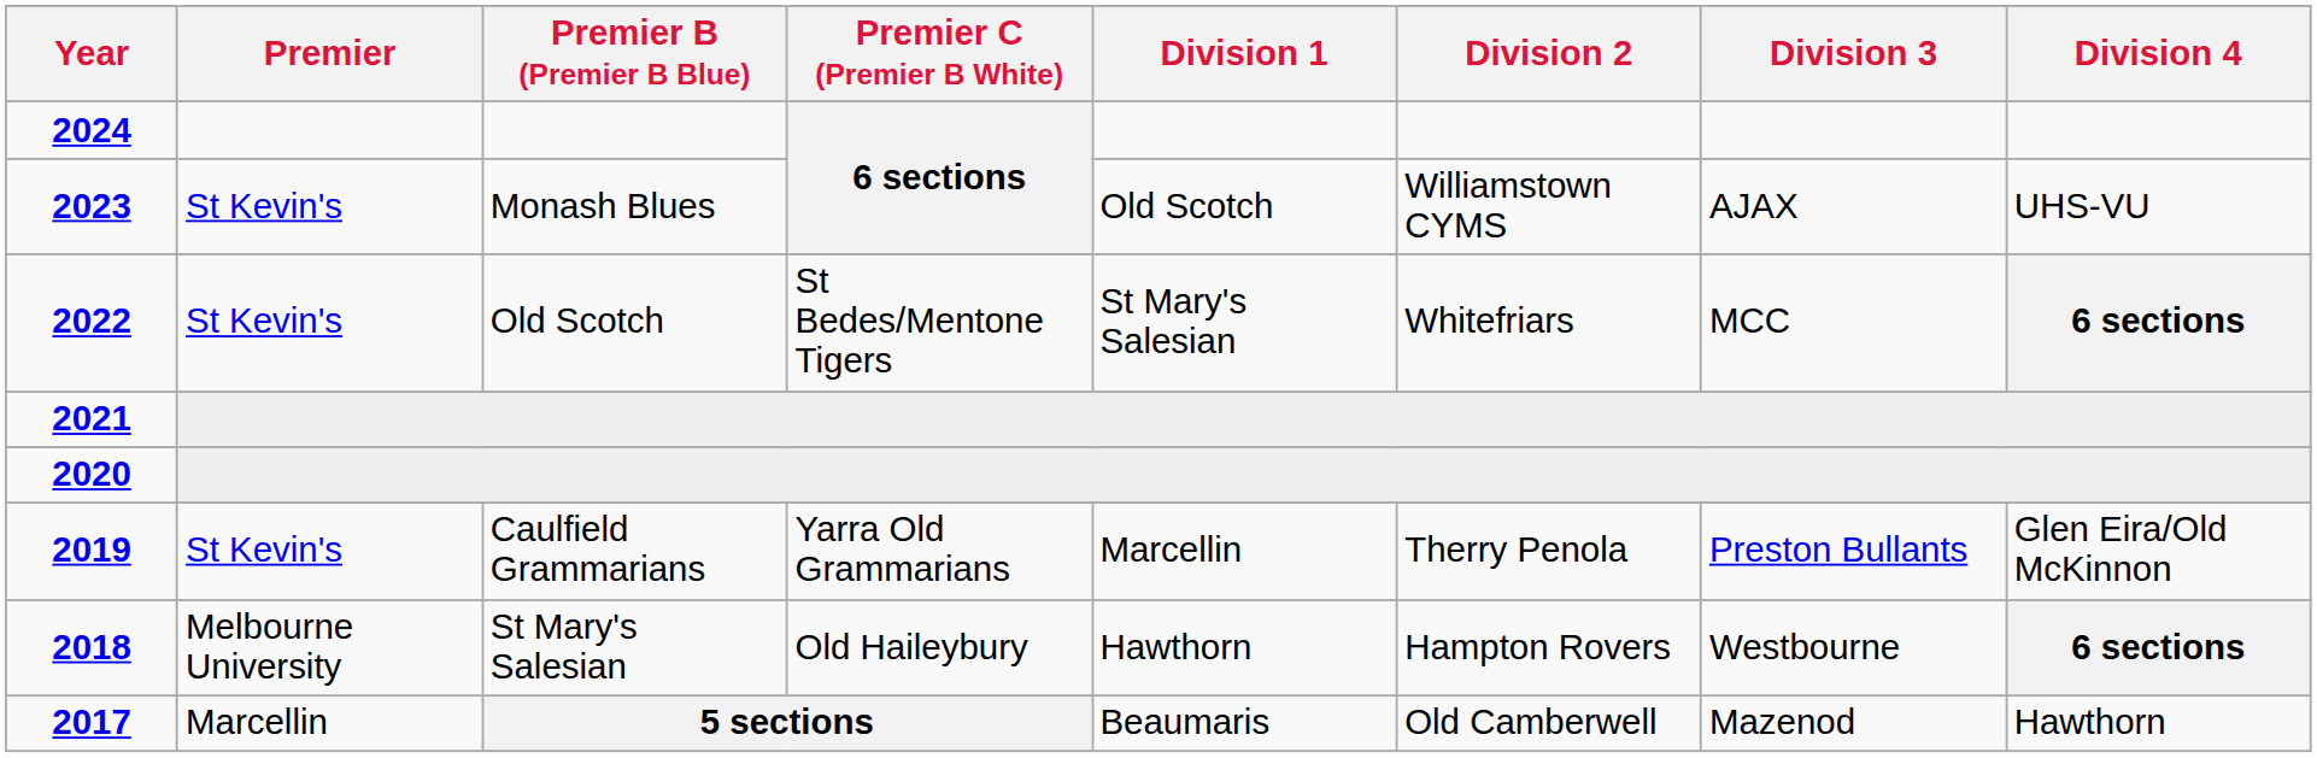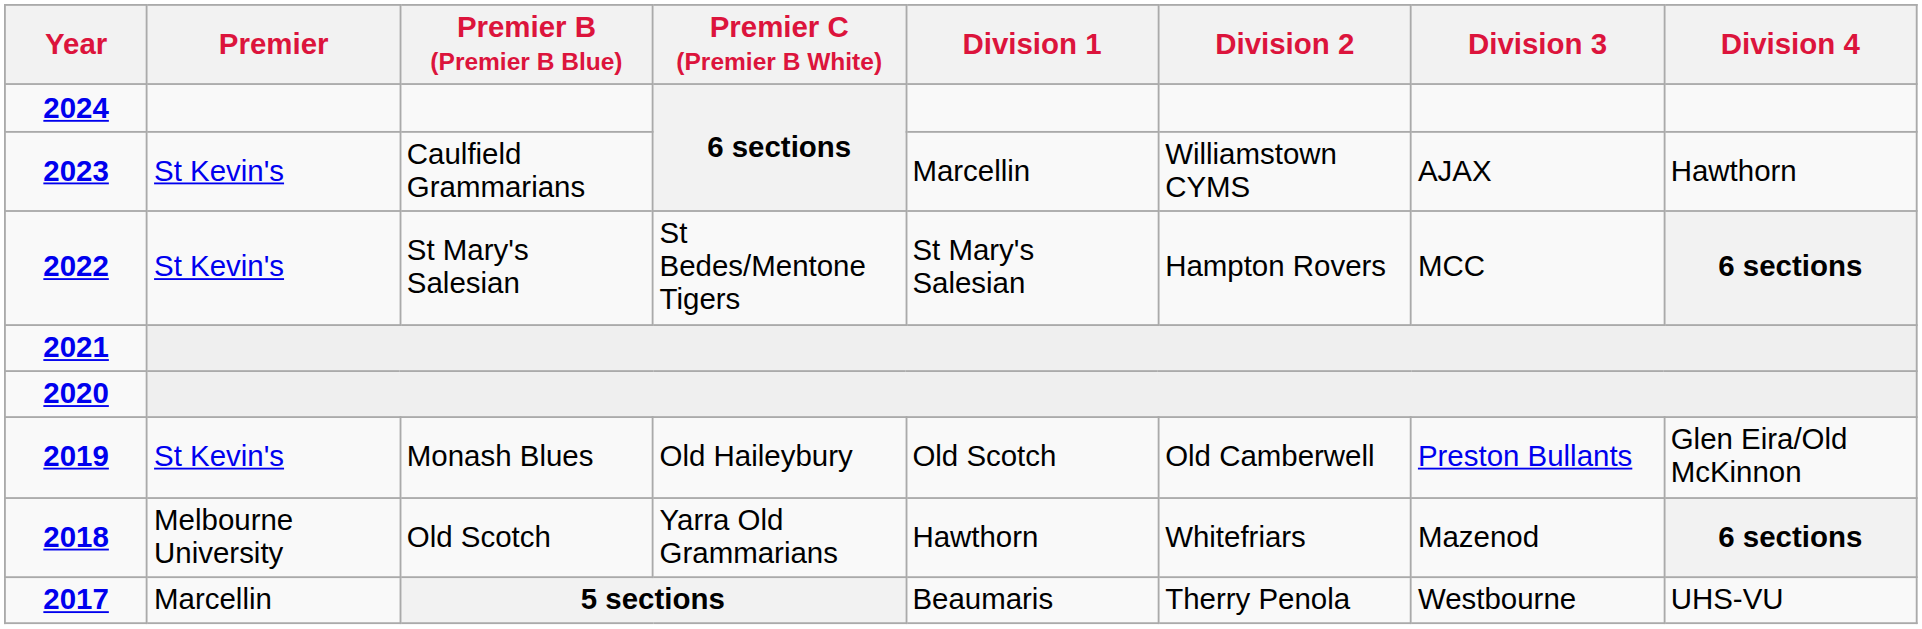 <table class="wikitable sortable">
 <tr>
 <th style="color:crimson; width:70px;">Year</th>
 <th style="color:crimson; width:130px;">Premier</th>
 <th style="color:crimson; width:130px;">Premier B <small> (Premier B Blue) </small></th>
 <th style="color:crimson; width:130px;">Premier C <small> (Premier B White) </small></th>
 <th style="color:crimson; width:130px;">Division 1</th>
 <th style="color:crimson; width:130px;">Division 2</th>
 <th style="color:crimson; width:130px;">Division 3</th>
 <th style="color:crimson; width:130px;">Division 4</th>
 </tr>
 <tr>
 <td style="text-align:center;"><strong><a href='#'>2024</a></strong></td>
 <td></td>
 <td></td>
 <th colspan=1; rowspan=2>6 sections</th>
 <td></td>
 <td></td>
 <td></td>
 <td></td>
 </tr>
 <tr>
 <td style="text-align:center;"><strong><a href='#'>2023</a></strong></td>
 <td><a href='#'>St Kevin's</a></td>
-<td>Monash Blues</td>
-<td>Old Scotch</td>
+<td>Caulfield Grammarians</td>
+<td>Marcellin</td>
 <td>Williamstown CYMS</td>
 <td>AJAX</td>
-<td>UHS-VU</td>
+<td>Hawthorn</td>
 </tr>
 <tr>
 <td style="text-align:center;"><strong><a href='#'>2022</a></strong></td>
 <td><a href='#'>St Kevin's</a></td>
-<td>Old Scotch</td>
+<td>St Mary's Salesian</td>
 <td>St Bedes/Mentone Tigers</td>
 <td>St Mary's Salesian</td>
-<td>Whitefriars</td>
+<td>Hampton Rovers</td>
 <td>MCC</td>
 <th colspan=1; rowspan=1>6 sections</th>
 </tr>
 <tr>
 <td style="text-align:center;"><strong><a href='#'>2021</a></strong></td>
 <td colspan=7 style=background:#efefef></td>
 </tr>
 <tr>
 <td style="text-align:center;"><strong><a href='#'>2020</a></strong></td>
 <td colspan=7 style=background:#efefef></td>
 </tr>
 <tr>
 <td style="text-align:center;"><strong><a href='#'>2019</a></strong></td>
 <td><a href='#'>St Kevin's</a></td>
-<td>Caulfield Grammarians</td>
-<td>Yarra Old Grammarians</td>
-<td>Marcellin</td>
-<td>Therry Penola</td>
+<td>Monash Blues</td>
+<td>Old Haileybury</td>
+<td>Old Scotch</td>
+<td>Old Camberwell</td>
 <td><a href='#'>Preston Bullants</a></td>
 <td>Glen Eira/Old McKinnon</td>
 </tr>
 <tr>
 <td style="text-align:center;"><strong><a href='#'>2018</a></strong></td>
 <td>Melbourne University</td>
-<td>St Mary's Salesian</td>
-<td>Old Haileybury</td>
+<td>Old Scotch</td>
+<td>Yarra Old Grammarians</td>
 <td>Hawthorn</td>
-<td>Hampton Rovers</td>
-<td>Westbourne</td>
+<td>Whitefriars</td>
+<td>Mazenod</td>
 <th colspan=1; rowspan=1>6 sections</th>
 </tr>
 <tr>
 <td style="text-align:center;"><strong><a href='#'>2017</a></strong></td>
 <td>Marcellin</td>
 <th colspan=2; rowspan=1>5 sections</th>
 <td>Beaumaris</td>
-<td>Old Camberwell</td>
-<td>Mazenod</td>
-<td>Hawthorn</td>
+<td>Therry Penola</td>
+<td>Westbourne</td>
+<td>UHS-VU</td>
 </tr>
 </table>
